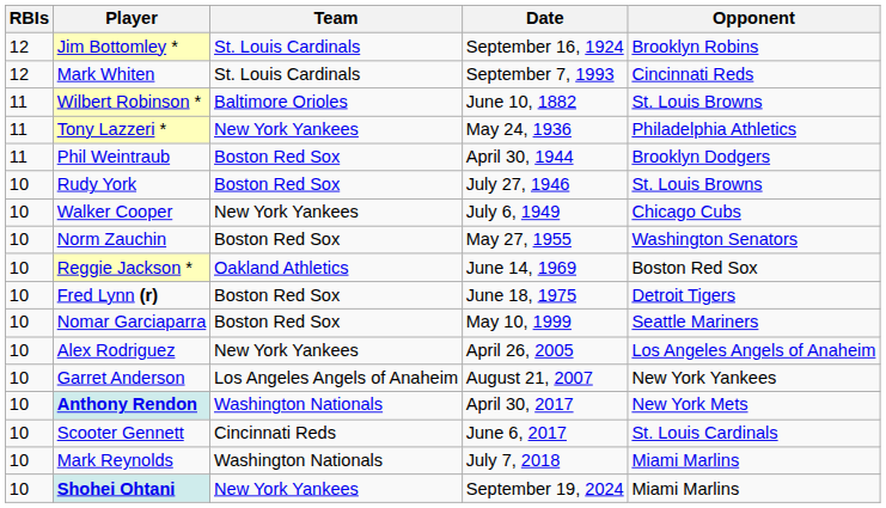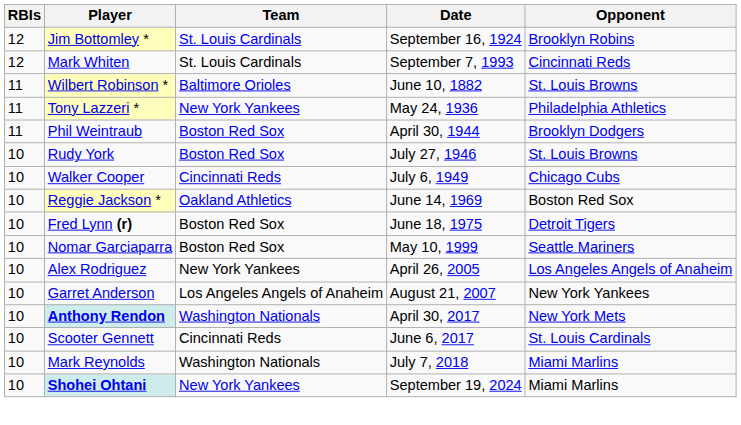 <table class="wikitable">
 <tr>
 <th>RBIs</th>
 <th>Player</th>
 <th>Team</th>
 <th>Date</th>
 <th>Opponent</th>
 </tr>
 <tr>
 <td>12</td>
 <td style="background-color:#ffffbb"><a href='#'>Jim Bottomley</a> *</td>
 <td><a href='#'>St. Louis Cardinals</a></td>
 <td>September 16, <a href='#'>1924</a></td>
 <td><a href='#'>Brooklyn Robins</a></td>
 </tr>
 <tr>
 <td>12</td>
 <td><a href='#'>Mark Whiten</a></td>
 <td>St. Louis Cardinals</td>
 <td>September 7, <a href='#'>1993</a></td>
 <td><a href='#'>Cincinnati Reds</a></td>
 </tr>
 <tr>
 <td>11</td>
 <td style="background-color:#ffffbb"><a href='#'>Wilbert Robinson</a> *</td>
 <td><a href='#'>Baltimore Orioles</a></td>
 <td>June 10, <a href='#'>1882</a></td>
 <td><a href='#'>St. Louis Browns</a></td>
 </tr>
 <tr>
 <td>11</td>
 <td style="background-color:#ffffbb"><a href='#'>Tony Lazzeri</a> *</td>
 <td><a href='#'>New York Yankees</a></td>
 <td>May 24, <a href='#'>1936</a></td>
 <td><a href='#'>Philadelphia Athletics</a></td>
 </tr>
 <tr>
 <td>11</td>
 <td><a href='#'>Phil Weintraub</a></td>
 <td><a href='#'>Boston Red Sox</a></td>
 <td>April 30, <a href='#'>1944</a></td>
 <td><a href='#'>Brooklyn Dodgers</a></td>
 </tr>
 <tr>
 <td>10</td>
 <td><a href='#'>Rudy York</a></td>
 <td><a href='#'>Boston Red Sox</a></td>
 <td>July 27, <a href='#'>1946</a></td>
 <td><a href='#'>St. Louis Browns</a></td>
 </tr>
 <tr>
 <td>10</td>
 <td><a href='#'>Walker Cooper</a></td>
-<td>New York Yankees</td>
+<td><a href='#'>Cincinnati Reds</a></td>
 <td>July 6, <a href='#'>1949</a></td>
 <td><a href='#'>Chicago Cubs</a></td>
-</tr>
-<tr>
-<td>10</td>
-<td><a href='#'>Norm Zauchin</a></td>
-<td>Boston Red Sox</td>
-<td>May 27, <a href='#'>1955</a></td>
-<td><a href='#'>Washington Senators</a></td>
 </tr>
 <tr>
 <td>10</td>
 <td style="background-color:#ffffbb"><a href='#'>Reggie Jackson</a> *</td>
 <td><a href='#'>Oakland Athletics</a></td>
 <td>June 14, <a href='#'>1969</a></td>
 <td>Boston Red Sox</td>
 </tr>
 <tr>
 <td>10</td>
 <td><a href='#'>Fred Lynn</a> <strong>(r)</strong></td>
 <td>Boston Red Sox</td>
 <td>June 18, <a href='#'>1975</a></td>
 <td><a href='#'>Detroit Tigers</a></td>
 </tr>
 <tr>
 <td>10</td>
 <td><a href='#'>Nomar Garciaparra</a></td>
 <td>Boston Red Sox</td>
 <td>May 10, <a href='#'>1999</a></td>
 <td><a href='#'>Seattle Mariners</a></td>
 </tr>
 <tr>
 <td>10</td>
 <td><a href='#'>Alex Rodriguez</a></td>
 <td>New York Yankees</td>
 <td>April 26, <a href='#'>2005</a></td>
 <td><a href='#'>Los Angeles Angels of Anaheim</a></td>
 </tr>
 <tr>
 <td>10</td>
 <td><a href='#'>Garret Anderson</a></td>
 <td>Los Angeles Angels of Anaheim</td>
 <td>August 21, <a href='#'>2007</a></td>
 <td>New York Yankees</td>
 </tr>
 <tr>
 <td>10</td>
 <td style="background-color:#cfecec"><strong><a href='#'>Anthony Rendon</a></strong></td>
 <td><a href='#'>Washington Nationals</a></td>
 <td>April 30, <a href='#'>2017</a></td>
 <td><a href='#'>New York Mets</a></td>
 </tr>
 <tr>
 <td>10</td>
 <td><a href='#'>Scooter Gennett</a></td>
 <td>Cincinnati Reds</td>
 <td>June 6, <a href='#'>2017</a></td>
 <td><a href='#'>St. Louis Cardinals</a></td>
 </tr>
 <tr>
 <td>10</td>
 <td><a href='#'>Mark Reynolds</a></td>
 <td>Washington Nationals</td>
 <td>July 7, <a href='#'>2018</a></td>
 <td><a href='#'>Miami Marlins</a></td>
 </tr>
 <tr>
 <td>10</td>
 <td style="background-color:#cfecec"><strong><a href='#'>Shohei Ohtani</a></strong></td>
 <td><a href='#'>New York Yankees</a></td>
 <td>September 19, <a href='#'>2024</a></td>
 <td>Miami Marlins</td>
 </tr>
 </table>
